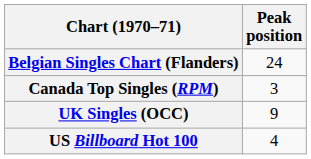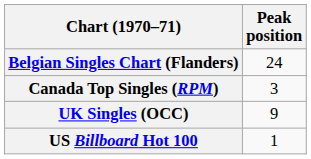 <table class="wikitable sortable plainrowheaders" style="text-align:center">
 <tr>
 <th>Chart (1970–71)</th>
 <th>Peak<br>position</th>
 </tr>
 <tr>
 <th scope="row"><a href='#'>Belgian Singles Chart</a> (Flanders)</th>
 <td>24</td>
 </tr>
 <tr>
 <th scope="row">Canada Top Singles (<em><a href='#'>RPM</a></em>)</th>
 <td>3</td>
 </tr>
 <tr>
 <th scope="row"><a href='#'>UK Singles</a> (OCC)</th>
 <td>9</td>
 </tr>
 <tr>
 <th scope="row">US <a href='#'><em>Billboard</em> Hot 100</a></th>
-<td>4</td>
+<td>1</td>
 </tr>
 </table>
